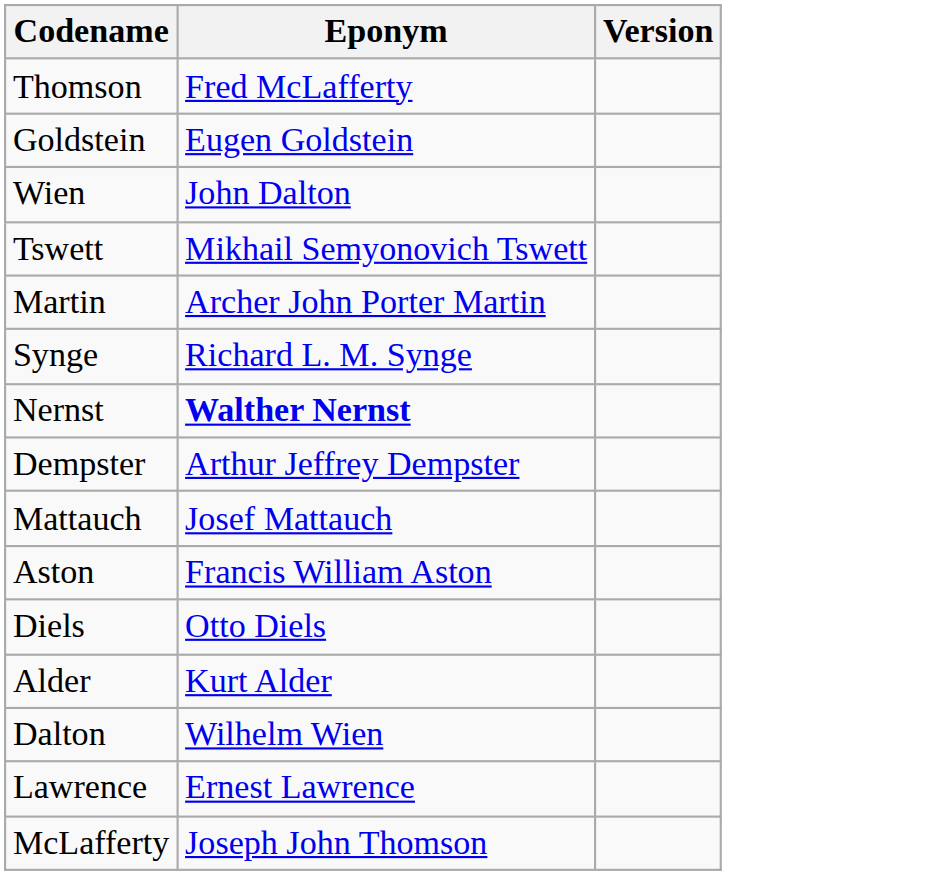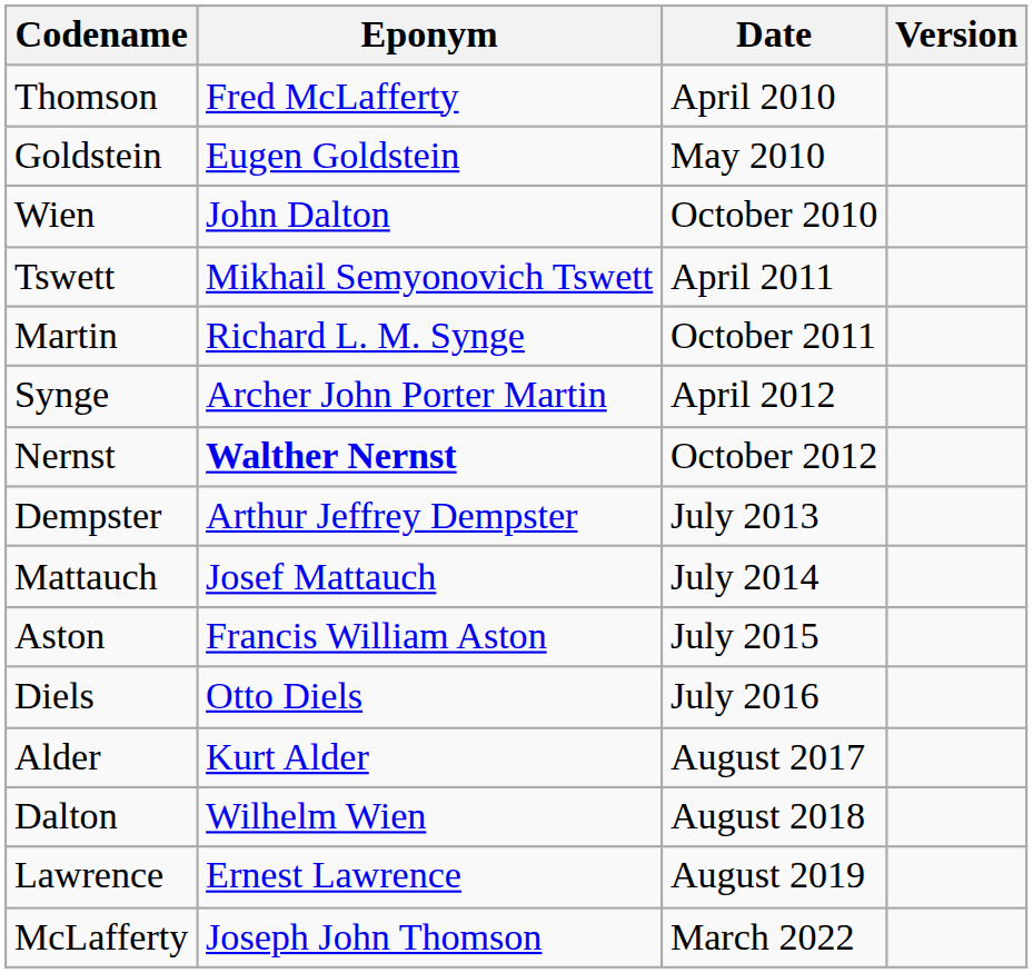 <table class="wikitable sortable">
 <tr>
 <th>Codename</th>
 <th>Eponym</th>
+<th>Date</th>
 <th>Version</th>
 </tr>
 <tr>
 <td>Thomson</td>
 <td><a href='#'>Fred McLafferty</a></td>
+<td>April 2010</td>
 <td></td>
 </tr>
 <tr>
 <td>Goldstein</td>
 <td><a href='#'>Eugen Goldstein</a></td>
+<td>May 2010</td>
 <td></td>
 </tr>
 <tr>
 <td>Wien</td>
 <td><a href='#'>John Dalton</a></td>
+<td>October 2010</td>
 <td></td>
 </tr>
 <tr>
 <td>Tswett</td>
 <td><a href='#'>Mikhail Semyonovich Tswett</a></td>
+<td>April 2011</td>
 <td></td>
 </tr>
 <tr>
 <td>Martin</td>
-<td><a href='#'>Archer John Porter Martin</a></td>
+<td><a href='#'>Richard L. M. Synge</a></td>
+<td>October 2011</td>
 <td></td>
 </tr>
 <tr>
 <td>Synge</td>
-<td><a href='#'>Richard L. M. Synge</a></td>
+<td><a href='#'>Archer John Porter Martin</a></td>
+<td>April 2012</td>
 <td></td>
 </tr>
 <tr>
 <td>Nernst</td>
 <td><strong><a href='#'>Walther Nernst</a></strong></td>
+<td>October 2012</td>
 <td></td>
 </tr>
 <tr>
 <td>Dempster</td>
 <td><a href='#'>Arthur Jeffrey Dempster</a></td>
+<td>July 2013</td>
 <td></td>
 </tr>
 <tr>
 <td>Mattauch</td>
 <td><a href='#'>Josef Mattauch</a></td>
+<td>July 2014</td>
 <td></td>
 </tr>
 <tr>
 <td>Aston</td>
 <td><a href='#'>Francis William Aston</a></td>
+<td>July 2015</td>
 <td></td>
 </tr>
 <tr>
 <td>Diels</td>
 <td><a href='#'>Otto Diels</a></td>
+<td>July 2016</td>
 <td></td>
 </tr>
 <tr>
 <td>Alder</td>
 <td><a href='#'>Kurt Alder</a></td>
+<td>August 2017</td>
 <td></td>
 </tr>
 <tr>
 <td>Dalton</td>
 <td><a href='#'>Wilhelm Wien</a></td>
+<td>August 2018</td>
 <td></td>
 </tr>
 <tr>
 <td>Lawrence</td>
 <td><a href='#'>Ernest Lawrence</a></td>
+<td>August 2019</td>
 <td></td>
 </tr>
 <tr>
 <td>McLafferty</td>
 <td><a href='#'>Joseph John Thomson</a></td>
+<td>March 2022</td>
 <td></td>
 </tr>
 </table>
